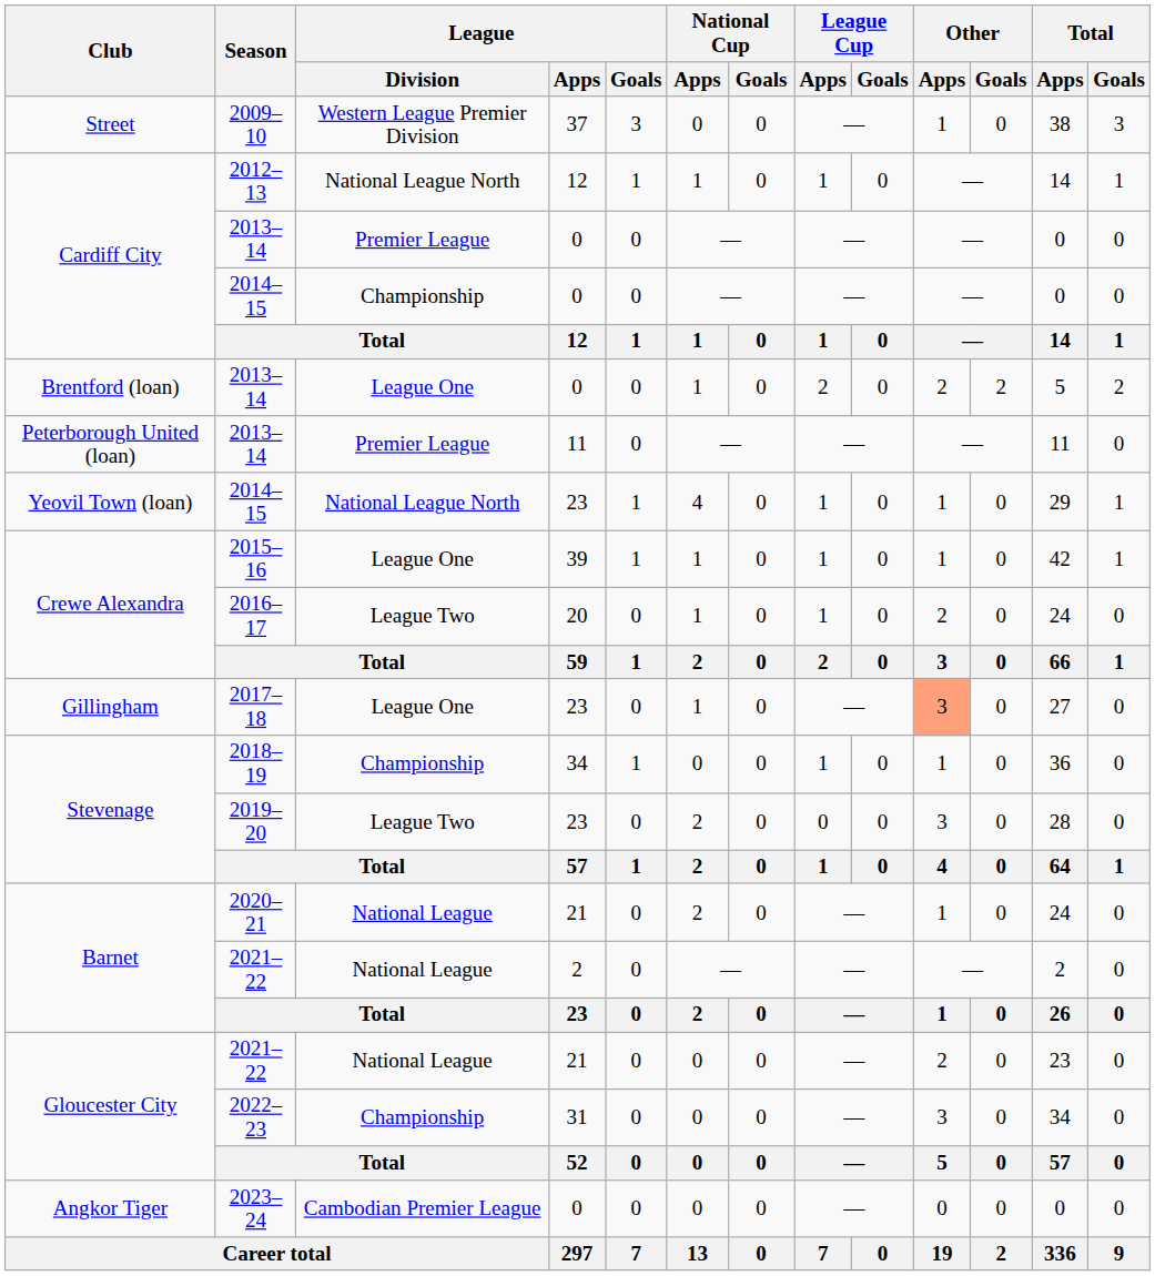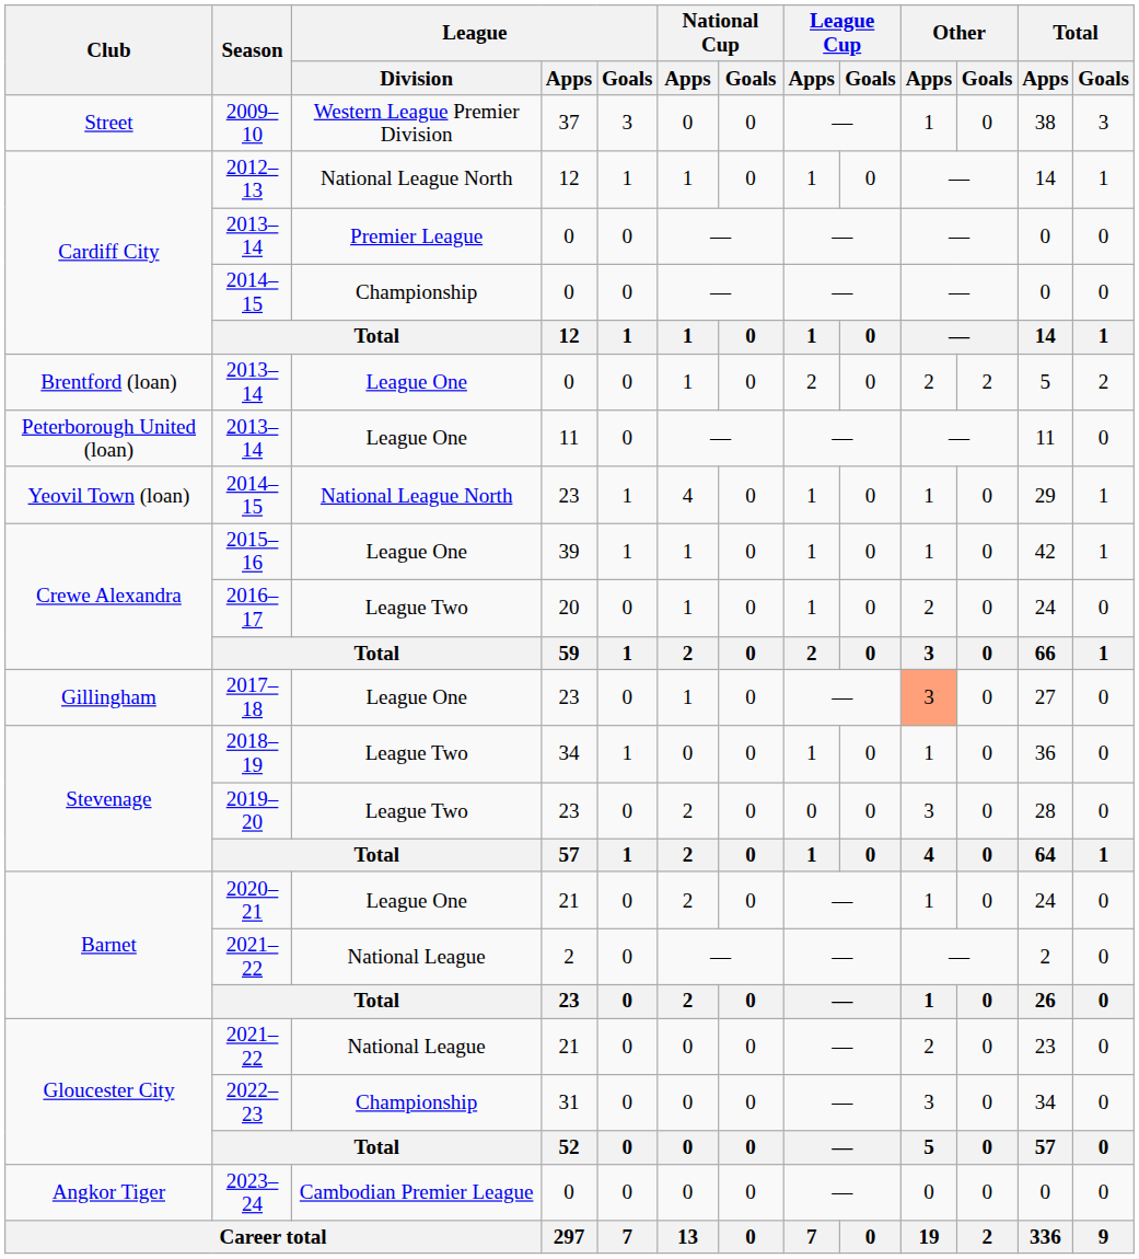 <table class="wikitable" style="text-align: center;">
 <tr>
 <th rowspan="2">Club</th>
 <th rowspan="2">Season</th>
 <th colspan="3">League</th>
 <th colspan="2">National Cup</th>
 <th colspan="2"><a href='#'>League Cup</a></th>
 <th colspan="2">Other</th>
 <th colspan="2">Total</th>
 </tr>
 <tr>
 <th>Division</th>
 <th>Apps</th>
 <th>Goals</th>
 <th>Apps</th>
 <th>Goals</th>
 <th>Apps</th>
 <th>Goals</th>
 <th>Apps</th>
 <th>Goals</th>
 <th>Apps</th>
 <th>Goals</th>
 </tr>
 <tr>
 <td><a href='#'>Street</a></td>
 <td><a href='#'>2009–10</a></td>
 <td><a href='#'>Western League</a> Premier Division</td>
 <td>37</td>
 <td>3</td>
 <td>0</td>
 <td>0</td>
 <td colspan="2">—</td>
 <td>1</td>
 <td>0</td>
 <td>38</td>
 <td>3</td>
 </tr>
 <tr>
 <td rowspan="4"><a href='#'>Cardiff City</a></td>
 <td><a href='#'>2012–13</a></td>
 <td>National League North</td>
 <td>12</td>
 <td>1</td>
 <td>1</td>
 <td>0</td>
 <td>1</td>
 <td>0</td>
 <td colspan="2">—</td>
 <td>14</td>
 <td>1</td>
 </tr>
 <tr>
 <td><a href='#'>2013–14</a></td>
 <td><a href='#'>Premier League</a></td>
 <td>0</td>
 <td>0</td>
 <td colspan="2">—</td>
 <td colspan="2">—</td>
 <td colspan="2">—</td>
 <td>0</td>
 <td>0</td>
 </tr>
 <tr>
 <td><a href='#'>2014–15</a></td>
 <td>Championship</td>
 <td>0</td>
 <td>0</td>
 <td colspan="2">—</td>
 <td colspan="2">—</td>
 <td colspan="2">—</td>
 <td>0</td>
 <td>0</td>
 </tr>
 <tr>
 <th colspan="2">Total</th>
 <th>12</th>
 <th>1</th>
 <th>1</th>
 <th>0</th>
 <th>1</th>
 <th>0</th>
 <th colspan="2">—</th>
 <th>14</th>
 <th>1</th>
 </tr>
 <tr>
 <td><a href='#'>Brentford</a> (loan)</td>
 <td><a href='#'>2013–14</a></td>
 <td><a href='#'>League One</a></td>
 <td>0</td>
 <td>0</td>
 <td>1</td>
 <td>0</td>
 <td>2</td>
 <td>0</td>
 <td>2</td>
 <td>2</td>
 <td>5</td>
 <td>2</td>
 </tr>
 <tr>
 <td><a href='#'>Peterborough United</a> (loan)</td>
 <td><a href='#'>2013–14</a></td>
-<td><a href='#'>Premier League</a></td>
+<td>League One</td>
 <td>11</td>
 <td>0</td>
 <td colspan="2">—</td>
 <td colspan="2">—</td>
 <td colspan="2">—</td>
 <td>11</td>
 <td>0</td>
 </tr>
 <tr>
 <td><a href='#'>Yeovil Town</a> (loan)</td>
 <td><a href='#'>2014–15</a></td>
 <td><a href='#'>National League North</a></td>
 <td>23</td>
 <td>1</td>
 <td>4</td>
 <td>0</td>
 <td>1</td>
 <td>0</td>
 <td>1</td>
 <td>0</td>
 <td>29</td>
 <td>1</td>
 </tr>
 <tr>
 <td rowspan="3"><a href='#'>Crewe Alexandra</a></td>
 <td><a href='#'>2015–16</a></td>
 <td>League One</td>
 <td>39</td>
 <td>1</td>
 <td>1</td>
 <td>0</td>
 <td>1</td>
 <td>0</td>
 <td>1</td>
 <td>0</td>
 <td>42</td>
 <td>1</td>
 </tr>
 <tr>
 <td><a href='#'>2016–17</a></td>
 <td>League Two</td>
 <td>20</td>
 <td>0</td>
 <td>1</td>
 <td>0</td>
 <td>1</td>
 <td>0</td>
 <td>2</td>
 <td>0</td>
 <td>24</td>
 <td>0</td>
 </tr>
 <tr>
 <th colspan="2">Total</th>
 <th>59</th>
 <th>1</th>
 <th>2</th>
 <th>0</th>
 <th>2</th>
 <th>0</th>
 <th>3</th>
 <th>0</th>
 <th>66</th>
 <th>1</th>
 </tr>
 <tr>
 <td><a href='#'>Gillingham</a></td>
 <td><a href='#'>2017–18</a></td>
 <td>League One</td>
 <td>23</td>
 <td>0</td>
 <td>1</td>
 <td>0</td>
 <td colspan="2">—</td>
 <td style="background: lightsalmon;">3</td>
 <td>0</td>
 <td>27</td>
 <td>0</td>
 </tr>
 <tr>
 <td rowspan="3"><a href='#'>Stevenage</a></td>
 <td><a href='#'>2018–19</a></td>
-<td><a href='#'>Championship</a></td>
+<td>League Two</td>
 <td>34</td>
 <td>1</td>
 <td>0</td>
 <td>0</td>
 <td>1</td>
 <td>0</td>
 <td>1</td>
 <td>0</td>
 <td>36</td>
 <td>0</td>
 </tr>
 <tr>
 <td><a href='#'>2019–20</a></td>
 <td>League Two</td>
 <td>23</td>
 <td>0</td>
 <td>2</td>
 <td>0</td>
 <td>0</td>
 <td>0</td>
 <td>3</td>
 <td>0</td>
 <td>28</td>
 <td>0</td>
 </tr>
 <tr>
 <th colspan="2">Total</th>
 <th>57</th>
 <th>1</th>
 <th>2</th>
 <th>0</th>
 <th>1</th>
 <th>0</th>
 <th>4</th>
 <th>0</th>
 <th>64</th>
 <th>1</th>
 </tr>
 <tr>
 <td rowspan="3"><a href='#'>Barnet</a></td>
 <td><a href='#'>2020–21</a></td>
-<td><a href='#'>National League</a></td>
+<td>League One</td>
 <td>21</td>
 <td>0</td>
 <td>2</td>
 <td>0</td>
 <td colspan="2">—</td>
 <td>1</td>
 <td>0</td>
 <td>24</td>
 <td>0</td>
 </tr>
 <tr>
 <td><a href='#'>2021–22</a></td>
 <td>National League</td>
 <td>2</td>
 <td>0</td>
 <td colspan="2">—</td>
 <td colspan="2">—</td>
 <td colspan="2">—</td>
 <td>2</td>
 <td>0</td>
 </tr>
 <tr>
 <th colspan="2">Total</th>
 <th>23</th>
 <th>0</th>
 <th>2</th>
 <th>0</th>
 <th colspan="2">—</th>
 <th>1</th>
 <th>0</th>
 <th>26</th>
 <th>0</th>
 </tr>
 <tr>
 <td rowspan="3"><a href='#'>Gloucester City</a></td>
 <td><a href='#'>2021–22</a></td>
 <td>National League</td>
 <td>21</td>
 <td>0</td>
 <td>0</td>
 <td>0</td>
 <td colspan="2">—</td>
 <td>2</td>
 <td>0</td>
 <td>23</td>
 <td>0</td>
 </tr>
 <tr>
 <td><a href='#'>2022–23</a></td>
 <td><a href='#'>Championship</a></td>
 <td>31</td>
 <td>0</td>
 <td>0</td>
 <td>0</td>
 <td colspan="2">—</td>
 <td>3</td>
 <td>0</td>
 <td>34</td>
 <td>0</td>
 </tr>
 <tr>
 <th colspan="2">Total</th>
 <th>52</th>
 <th>0</th>
 <th>0</th>
 <th>0</th>
 <th colspan="2">—</th>
 <th>5</th>
 <th>0</th>
 <th>57</th>
 <th>0</th>
 </tr>
 <tr>
 <td><a href='#'>Angkor Tiger</a></td>
 <td><a href='#'>2023–24</a></td>
 <td><a href='#'>Cambodian Premier League</a></td>
 <td>0</td>
 <td>0</td>
 <td>0</td>
 <td>0</td>
 <td colspan="2">—</td>
 <td>0</td>
 <td>0</td>
 <td>0</td>
 <td>0</td>
 </tr>
 <tr>
 <th colspan="3">Career total</th>
 <th>297</th>
 <th>7</th>
 <th>13</th>
 <th>0</th>
 <th>7</th>
 <th>0</th>
 <th>19</th>
 <th>2</th>
 <th>336</th>
 <th>9</th>
 </tr>
 </table>
